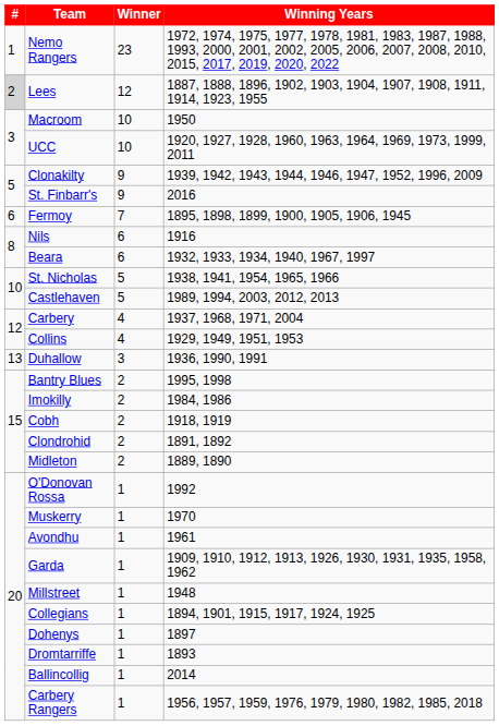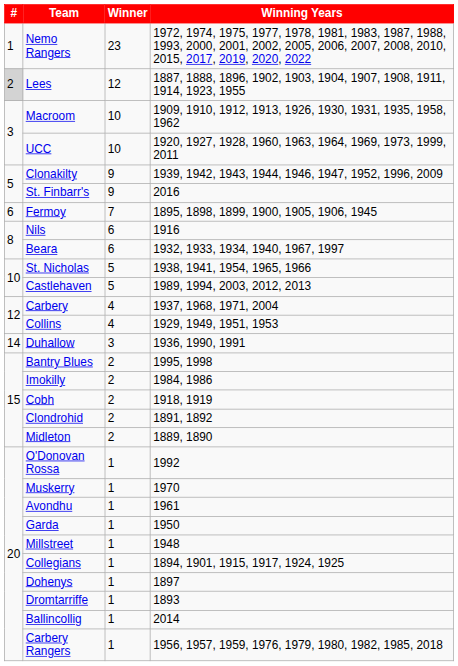 <table class="wikitable">
 <tr>
 <th style="background:red; color:white; border:1px solid red;">#</th>
 <th style="background:red; color:white; border:1px solid red;"><strong>Team</strong></th>
 <th style="background:red; color:white; border:1px solid red;"><strong>Winner</strong></th>
 <th style="background:red; color:white; border:1px solid red;"><strong>Winning Years</strong></th>
 </tr>
 <tr>
 <td>1</td>
 <td><a href='#'>Nemo Rangers</a></td>
 <td>23</td>
 <td>1972, 1974, 1975, 1977, 1978, 1981, 1983, 1987, 1988, 1993, 2000, 2001, 2002, 2005, 2006, 2007, 2008, 2010, 2015, <a href='#'>2017</a>, <a href='#'>2019</a>, <a href='#'>2020</a>, <a href='#'>2022</a></td>
 </tr>
 <tr>
 <td style="background: lightgrey;">2</td>
 <td><a href='#'>Lees</a></td>
 <td>12</td>
 <td>1887, 1888, 1896, 1902, 1903, 1904, 1907, 1908, 1911, 1914, 1923, 1955</td>
 </tr>
 <tr>
 <td rowspan=2>3</td>
 <td><a href='#'>Macroom</a></td>
 <td>10</td>
-<td>1950</td>
+<td>1909, 1910, 1912, 1913, 1926, 1930, 1931, 1935, 1958, 1962</td>
 </tr>
 <tr>
 <td><a href='#'>UCC</a></td>
 <td>10</td>
 <td>1920, 1927, 1928, 1960, 1963, 1964, 1969, 1973, 1999, 2011</td>
 </tr>
 <tr>
 <td rowspan=2>5</td>
 <td><a href='#'>Clonakilty</a></td>
 <td>9</td>
 <td>1939, 1942, 1943, 1944, 1946, 1947, 1952, 1996, 2009</td>
 </tr>
 <tr>
 <td><a href='#'>St. Finbarr's</a></td>
 <td>9</td>
 <td>2016</td>
 </tr>
 <tr>
 <td>6</td>
 <td><a href='#'>Fermoy</a></td>
 <td>7</td>
 <td>1895, 1898, 1899, 1900, 1905, 1906, 1945</td>
 </tr>
 <tr>
 <td rowspan=2>8</td>
 <td><a href='#'>Nils</a></td>
 <td>6</td>
 <td>1916</td>
 </tr>
 <tr>
 <td><a href='#'>Beara</a></td>
 <td>6</td>
 <td>1932, 1933, 1934, 1940, 1967, 1997</td>
 </tr>
 <tr>
 <td rowspan=2>10</td>
 <td><a href='#'>St. Nicholas</a></td>
 <td>5</td>
 <td>1938, 1941, 1954, 1965, 1966</td>
 </tr>
 <tr>
 <td><a href='#'>Castlehaven</a></td>
 <td>5</td>
 <td>1989, 1994, 2003, 2012, 2013</td>
 </tr>
 <tr>
 <td rowspan=2>12</td>
 <td><a href='#'>Carbery</a></td>
 <td>4</td>
 <td>1937, 1968, 1971, 2004</td>
 </tr>
 <tr>
 <td><a href='#'>Collins</a></td>
 <td>4</td>
 <td>1929, 1949, 1951, 1953</td>
 </tr>
 <tr>
-<td>13</td>
+<td>14</td>
 <td><a href='#'>Duhallow</a></td>
 <td>3</td>
 <td>1936, 1990, 1991</td>
 </tr>
 <tr>
 <td rowspan=5>15</td>
 <td><a href='#'>Bantry Blues</a></td>
 <td>2</td>
 <td>1995, 1998</td>
 </tr>
 <tr>
 <td><a href='#'>Imokilly</a></td>
 <td>2</td>
 <td>1984, 1986</td>
 </tr>
 <tr>
 <td><a href='#'>Cobh</a></td>
 <td>2</td>
 <td>1918, 1919</td>
 </tr>
 <tr>
 <td><a href='#'>Clondrohid</a></td>
 <td>2</td>
 <td>1891, 1892</td>
 </tr>
 <tr>
 <td><a href='#'>Midleton</a></td>
 <td>2</td>
 <td>1889, 1890</td>
 </tr>
 <tr>
 <td rowspan=10>20</td>
 <td><a href='#'>O'Donovan Rossa</a></td>
 <td>1</td>
 <td>1992</td>
 </tr>
 <tr>
 <td><a href='#'>Muskerry</a></td>
 <td>1</td>
 <td>1970</td>
 </tr>
 <tr>
 <td><a href='#'>Avondhu</a></td>
 <td>1</td>
 <td>1961</td>
 </tr>
 <tr>
 <td><a href='#'>Garda</a></td>
 <td>1</td>
-<td>1909, 1910, 1912, 1913, 1926, 1930, 1931, 1935, 1958, 1962</td>
+<td>1950</td>
 </tr>
 <tr>
 <td><a href='#'>Millstreet</a></td>
 <td>1</td>
 <td>1948</td>
 </tr>
 <tr>
 <td><a href='#'>Collegians</a></td>
 <td>1</td>
 <td>1894, 1901, 1915, 1917, 1924, 1925</td>
 </tr>
 <tr>
 <td><a href='#'>Dohenys</a></td>
 <td>1</td>
 <td>1897</td>
 </tr>
 <tr>
 <td><a href='#'>Dromtarriffe</a></td>
 <td>1</td>
 <td>1893</td>
 </tr>
 <tr>
 <td><a href='#'>Ballincollig</a></td>
 <td>1</td>
 <td>2014</td>
 </tr>
 <tr>
 <td><a href='#'>Carbery Rangers</a></td>
 <td>1</td>
 <td>1956, 1957, 1959, 1976, 1979, 1980, 1982, 1985, 2018</td>
 </tr>
 </table>
